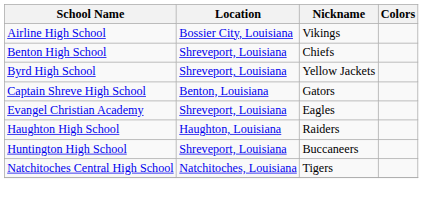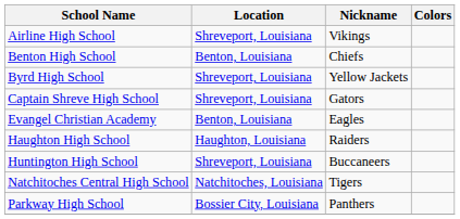 <table class="wikitable">
 <tr>
 <th>School Name</th>
 <th>Location</th>
 <th>Nickname</th>
 <th>Colors</th>
 </tr>
 <tr>
 <td><a href='#'>Airline High School</a></td>
-<td><a href='#'>Bossier City, Louisiana</a></td>
+<td><a href='#'>Shreveport, Louisiana</a></td>
 <td>Vikings</td>
 <td>  </td>
 </tr>
 <tr>
 <td><a href='#'>Benton High School</a></td>
-<td><a href='#'>Shreveport, Louisiana</a></td>
+<td><a href='#'>Benton, Louisiana</a></td>
 <td>Chiefs</td>
 <td> </td>
 </tr>
 <tr>
 <td><a href='#'>Byrd High School</a></td>
 <td><a href='#'>Shreveport, Louisiana</a></td>
 <td>Yellow Jackets</td>
 <td> </td>
 </tr>
 <tr>
 <td><a href='#'>Captain Shreve High School</a></td>
-<td><a href='#'>Benton, Louisiana</a></td>
+<td><a href='#'>Shreveport, Louisiana</a></td>
 <td>Gators</td>
 <td> </td>
 </tr>
 <tr>
 <td><a href='#'>Evangel Christian Academy</a></td>
-<td><a href='#'>Shreveport, Louisiana</a></td>
+<td><a href='#'>Benton, Louisiana</a></td>
 <td>Eagles</td>
 <td>  </td>
 </tr>
 <tr>
 <td><a href='#'>Haughton High School</a></td>
 <td><a href='#'>Haughton, Louisiana</a></td>
 <td>Raiders</td>
 <td> </td>
 </tr>
 <tr>
 <td><a href='#'>Huntington High School</a></td>
 <td><a href='#'>Shreveport, Louisiana</a></td>
 <td>Buccaneers</td>
 <td>  </td>
 </tr>
 <tr>
 <td><a href='#'>Natchitoches Central High School</a></td>
 <td><a href='#'>Natchitoches, Louisiana</a></td>
 <td>Tigers</td>
 <td>  </td>
 </tr>
 <tr>
+<td><a href='#'>Parkway High School</a></td>
+<td><a href='#'>Bossier City, Louisiana</a></td>
+<td>Panthers</td>
+<td> </td>
+</tr>
+<tr>
 </tr>
 </table>
